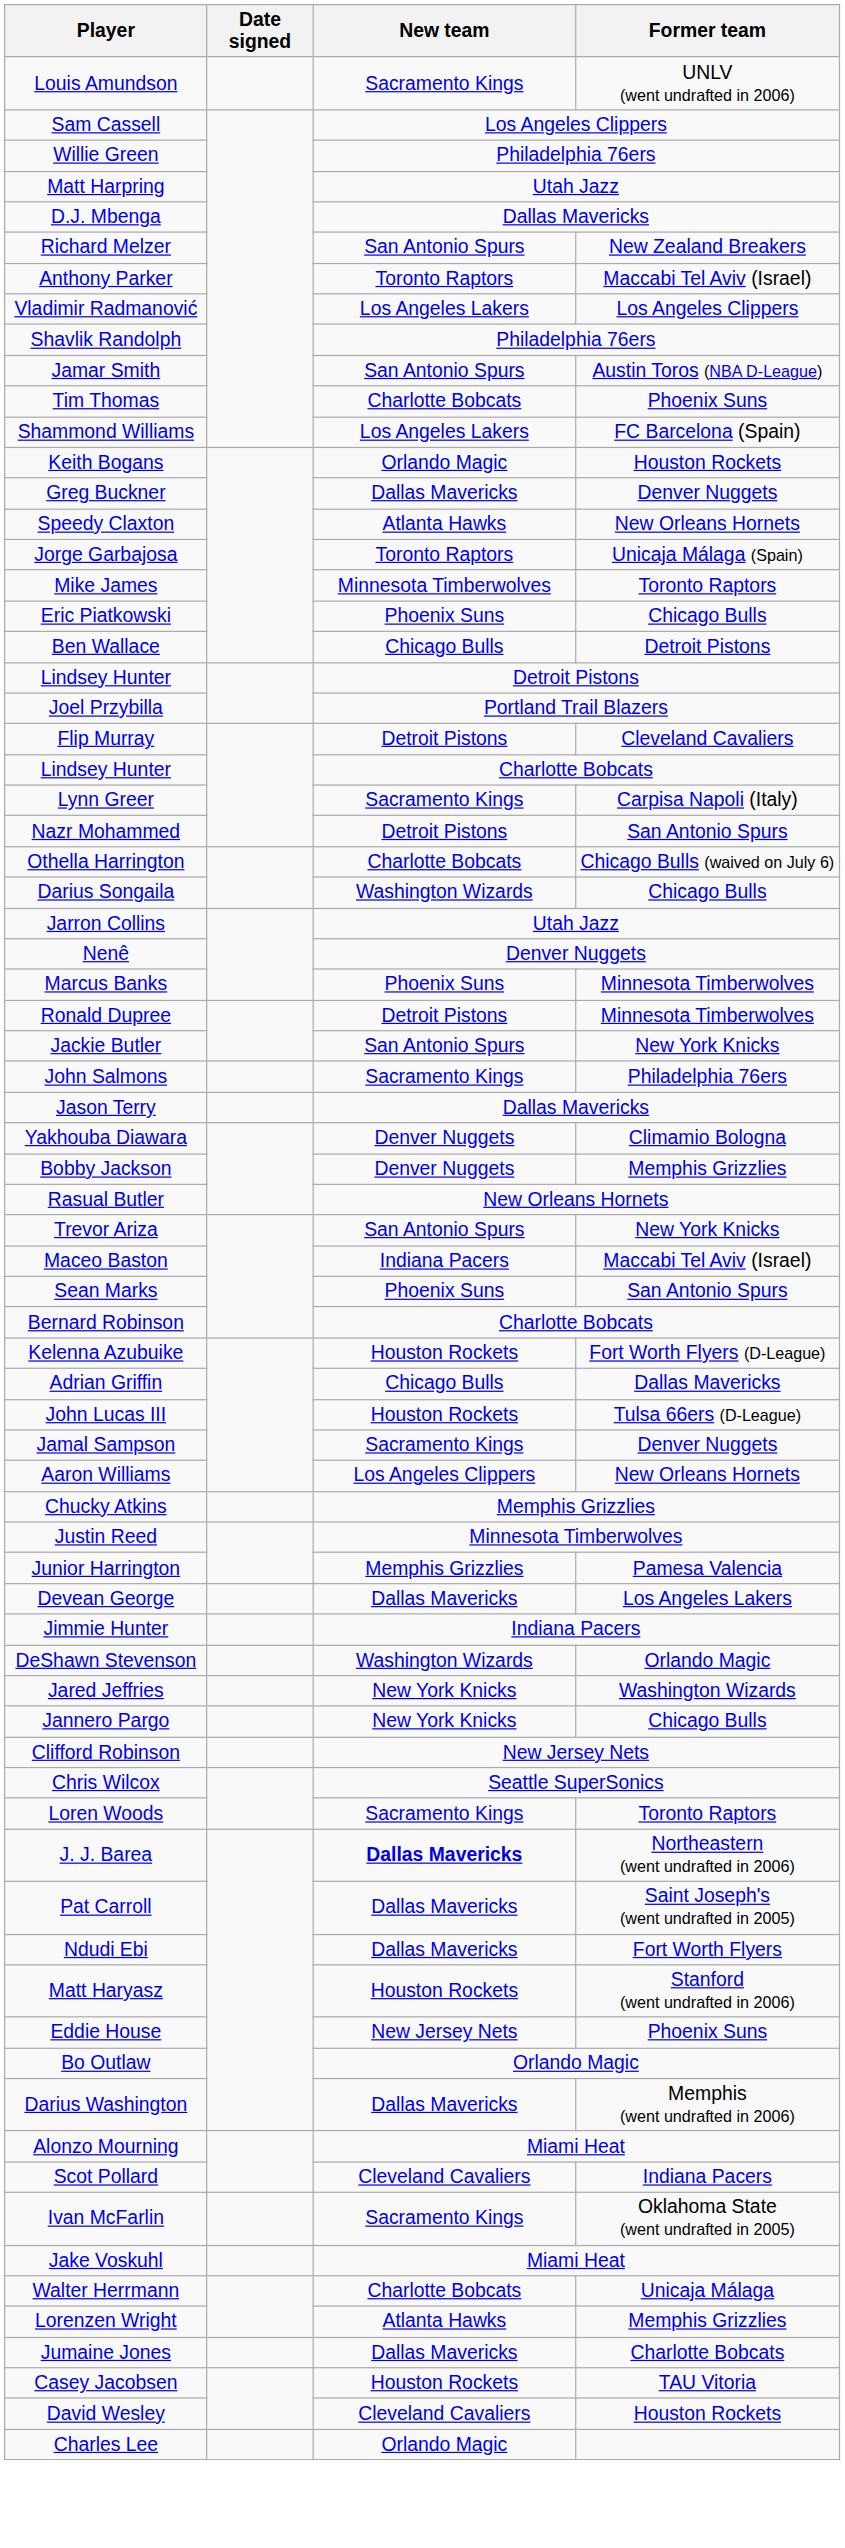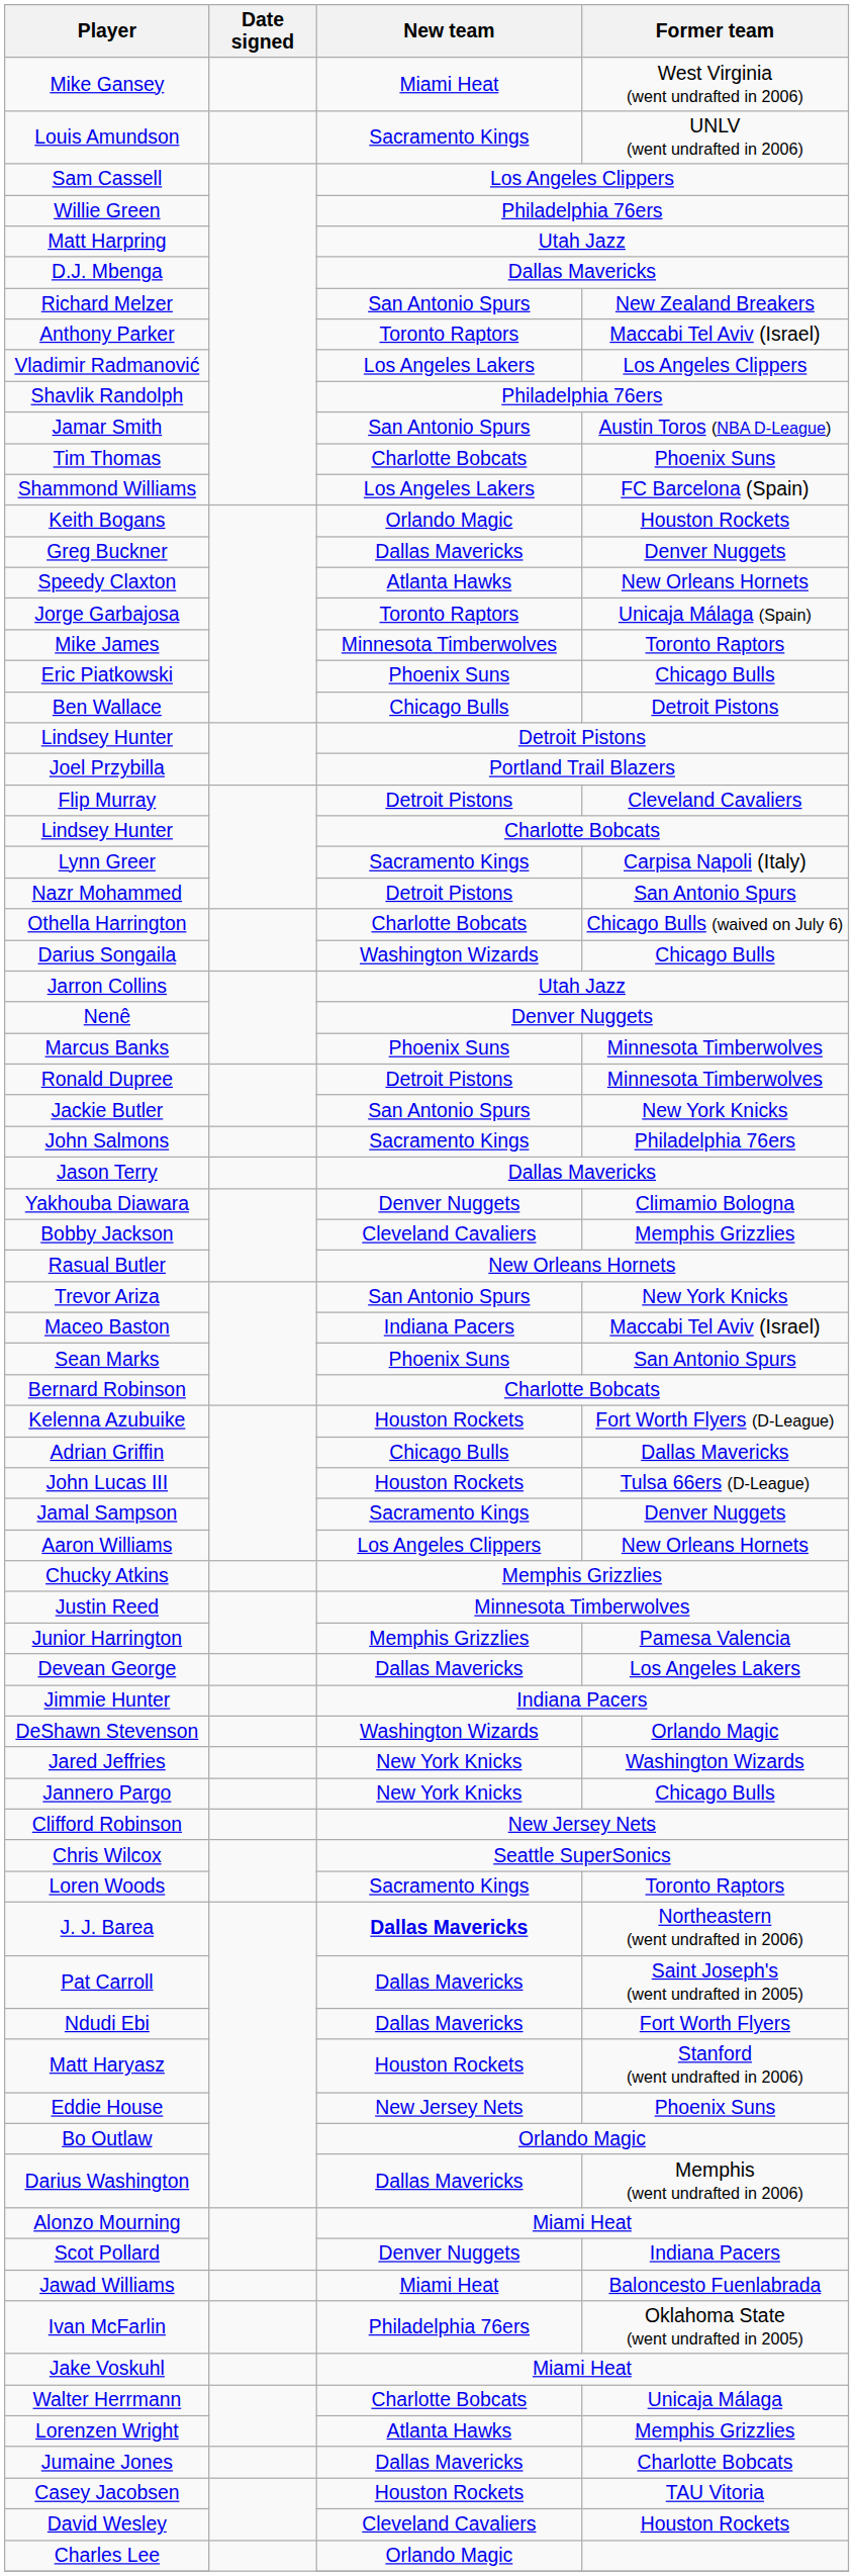 <table class="wikitable sortable" style="text-align:center">
 <tr>
 <th style="width:160px">Player</th>
 <th style="width:80px">Date signed</th>
 <th style="width:210px">New team</th>
 <th style="width:210px">Former team</th>
+</tr>
+<tr>
+<td><a href='#'>Mike Gansey</a></td>
+<td></td>
+<td><a href='#'>Miami Heat</a></td>
+<td>West Virginia<br><small>(went undrafted in 2006)</small></td>
 </tr>
 <tr>
 <td><a href='#'>Louis Amundson</a></td>
 <td></td>
 <td><a href='#'>Sacramento Kings</a></td>
 <td>UNLV<br><small>(went undrafted in 2006)</small></td>
 </tr>
 <tr>
 <td><a href='#'>Sam Cassell</a></td>
 <td rowspan="11"></td>
 <td colspan="2" align=center><a href='#'>Los Angeles Clippers</a></td>
 </tr>
 <tr>
 <td><a href='#'>Willie Green</a></td>
 <td colspan="2" align=center><a href='#'>Philadelphia 76ers</a></td>
 </tr>
 <tr>
 <td><a href='#'>Matt Harpring</a></td>
 <td colspan="2" align=center><a href='#'>Utah Jazz</a></td>
 </tr>
 <tr>
 <td><a href='#'>D.J. Mbenga</a></td>
 <td colspan="2" align=center><a href='#'>Dallas Mavericks</a></td>
 </tr>
 <tr>
 <td><a href='#'>Richard Melzer</a></td>
 <td><a href='#'>San Antonio Spurs</a></td>
 <td><a href='#'>New Zealand Breakers</a></td>
 </tr>
 <tr>
 <td><a href='#'>Anthony Parker</a></td>
 <td><a href='#'>Toronto Raptors</a></td>
 <td><a href='#'>Maccabi Tel Aviv</a> (Israel)</td>
 </tr>
 <tr>
 <td><a href='#'>Vladimir Radmanović</a></td>
 <td><a href='#'>Los Angeles Lakers</a></td>
 <td><a href='#'>Los Angeles Clippers</a></td>
 </tr>
 <tr>
 <td><a href='#'>Shavlik Randolph</a></td>
 <td colspan="2" align=center><a href='#'>Philadelphia 76ers</a></td>
 </tr>
 <tr>
 <td><a href='#'>Jamar Smith</a></td>
 <td><a href='#'>San Antonio Spurs</a></td>
 <td><a href='#'>Austin Toros</a> <small>(<a href='#'>NBA D-League</a>)</small></td>
 </tr>
 <tr>
 <td><a href='#'>Tim Thomas</a></td>
 <td><a href='#'>Charlotte Bobcats</a></td>
 <td><a href='#'>Phoenix Suns</a></td>
 </tr>
 <tr>
 <td><a href='#'>Shammond Williams</a></td>
 <td><a href='#'>Los Angeles Lakers</a></td>
 <td><a href='#'>FC Barcelona</a> (Spain)</td>
 </tr>
 <tr>
 <td><a href='#'>Keith Bogans</a></td>
 <td rowspan="7"></td>
 <td><a href='#'>Orlando Magic</a></td>
 <td><a href='#'>Houston Rockets</a></td>
 </tr>
 <tr>
 <td><a href='#'>Greg Buckner</a></td>
 <td><a href='#'>Dallas Mavericks</a></td>
 <td><a href='#'>Denver Nuggets</a></td>
 </tr>
 <tr>
 <td><a href='#'>Speedy Claxton</a></td>
 <td><a href='#'>Atlanta Hawks</a></td>
 <td><a href='#'>New Orleans Hornets</a></td>
 </tr>
 <tr>
 <td><a href='#'>Jorge Garbajosa</a></td>
 <td><a href='#'>Toronto Raptors</a></td>
 <td><a href='#'>Unicaja Málaga</a> <small>(Spain)</small></td>
 </tr>
 <tr>
 <td><a href='#'>Mike James</a></td>
 <td><a href='#'>Minnesota Timberwolves</a></td>
 <td><a href='#'>Toronto Raptors</a></td>
 </tr>
 <tr>
 <td><a href='#'>Eric Piatkowski</a></td>
 <td><a href='#'>Phoenix Suns</a></td>
 <td><a href='#'>Chicago Bulls</a></td>
 </tr>
 <tr>
 <td><a href='#'>Ben Wallace</a></td>
 <td><a href='#'>Chicago Bulls</a></td>
 <td><a href='#'>Detroit Pistons</a></td>
 </tr>
 <tr>
 <td><a href='#'>Lindsey Hunter</a></td>
 <td rowspan="2"></td>
 <td colspan="2" align=center><a href='#'>Detroit Pistons</a></td>
 </tr>
 <tr>
 <td><a href='#'>Joel Przybilla</a></td>
 <td colspan="2" align=center><a href='#'>Portland Trail Blazers</a></td>
 </tr>
 <tr>
 <td><a href='#'>Flip Murray</a></td>
 <td rowspan="4"></td>
 <td><a href='#'>Detroit Pistons</a></td>
 <td><a href='#'>Cleveland Cavaliers</a></td>
 </tr>
 <tr>
 <td><a href='#'>Lindsey Hunter</a></td>
 <td colspan="2" align=center><a href='#'>Charlotte Bobcats</a></td>
 </tr>
 <tr>
 <td><a href='#'>Lynn Greer</a></td>
 <td><a href='#'>Sacramento Kings</a></td>
 <td><a href='#'>Carpisa Napoli</a> (Italy)</td>
 </tr>
 <tr>
 <td><a href='#'>Nazr Mohammed</a></td>
 <td><a href='#'>Detroit Pistons</a></td>
 <td><a href='#'>San Antonio Spurs</a></td>
 </tr>
 <tr>
 <td><a href='#'>Othella Harrington</a></td>
 <td rowspan="2"></td>
 <td><a href='#'>Charlotte Bobcats</a></td>
 <td><a href='#'>Chicago Bulls</a> <small>(waived on July 6)</small></td>
 </tr>
 <tr>
 <td><a href='#'>Darius Songaila</a></td>
 <td><a href='#'>Washington Wizards</a></td>
 <td><a href='#'>Chicago Bulls</a></td>
 </tr>
 <tr>
 <td><a href='#'>Jarron Collins</a></td>
 <td rowspan="3"></td>
 <td colspan="2" align=center><a href='#'>Utah Jazz</a></td>
 </tr>
 <tr>
 <td><a href='#'>Nenê</a></td>
 <td colspan="2" align=center><a href='#'>Denver Nuggets</a></td>
 </tr>
 <tr>
 <td><a href='#'>Marcus Banks</a></td>
 <td><a href='#'>Phoenix Suns</a></td>
 <td><a href='#'>Minnesota Timberwolves</a></td>
 </tr>
 <tr>
 <td><a href='#'>Ronald Dupree</a></td>
 <td rowspan="2"></td>
 <td><a href='#'>Detroit Pistons</a></td>
 <td><a href='#'>Minnesota Timberwolves</a></td>
 </tr>
 <tr>
 <td><a href='#'>Jackie Butler</a></td>
 <td><a href='#'>San Antonio Spurs</a></td>
 <td><a href='#'>New York Knicks</a></td>
 </tr>
 <tr>
 <td><a href='#'>John Salmons</a></td>
 <td></td>
 <td><a href='#'>Sacramento Kings</a></td>
 <td><a href='#'>Philadelphia 76ers</a></td>
 </tr>
 <tr>
 <td><a href='#'>Jason Terry</a></td>
 <td></td>
 <td colspan="2" align=center><a href='#'>Dallas Mavericks</a></td>
 </tr>
 <tr>
 <td><a href='#'>Yakhouba Diawara</a></td>
 <td rowspan="3"></td>
 <td><a href='#'>Denver Nuggets</a></td>
 <td><a href='#'>Climamio Bologna</a></td>
 </tr>
 <tr>
 <td><a href='#'>Bobby Jackson</a></td>
-<td><a href='#'>Denver Nuggets</a></td>
+<td><a href='#'>Cleveland Cavaliers</a></td>
 <td><a href='#'>Memphis Grizzlies</a></td>
 </tr>
 <tr>
 <td><a href='#'>Rasual Butler</a></td>
 <td colspan="2" align=center><a href='#'>New Orleans Hornets</a></td>
 </tr>
 <tr>
 <td><a href='#'>Trevor Ariza</a></td>
 <td rowspan="4"></td>
 <td><a href='#'>San Antonio Spurs</a></td>
 <td><a href='#'>New York Knicks</a></td>
 </tr>
 <tr>
 <td><a href='#'>Maceo Baston</a></td>
 <td><a href='#'>Indiana Pacers</a></td>
 <td><a href='#'>Maccabi Tel Aviv</a> (Israel)</td>
 </tr>
 <tr>
 <td><a href='#'>Sean Marks</a></td>
 <td><a href='#'>Phoenix Suns</a></td>
 <td><a href='#'>San Antonio Spurs</a></td>
 </tr>
 <tr>
 <td><a href='#'>Bernard Robinson</a></td>
 <td colspan="2" align=center><a href='#'>Charlotte Bobcats</a></td>
 </tr>
 <tr>
 <td><a href='#'>Kelenna Azubuike</a></td>
 <td rowspan="5"></td>
 <td><a href='#'>Houston Rockets</a></td>
 <td><a href='#'>Fort Worth Flyers</a> <small>(D-League)</small></td>
 </tr>
 <tr>
 <td><a href='#'>Adrian Griffin</a></td>
 <td><a href='#'>Chicago Bulls</a></td>
 <td><a href='#'>Dallas Mavericks</a></td>
 </tr>
 <tr>
 <td><a href='#'>John Lucas III</a></td>
 <td><a href='#'>Houston Rockets</a></td>
 <td><a href='#'>Tulsa 66ers</a> <small>(D-League)</small></td>
 </tr>
 <tr>
 <td><a href='#'>Jamal Sampson</a></td>
 <td><a href='#'>Sacramento Kings</a></td>
 <td><a href='#'>Denver Nuggets</a></td>
 </tr>
 <tr>
 <td><a href='#'>Aaron Williams</a></td>
 <td><a href='#'>Los Angeles Clippers</a></td>
 <td><a href='#'>New Orleans Hornets</a></td>
 </tr>
 <tr>
 <td><a href='#'>Chucky Atkins</a></td>
 <td></td>
 <td colspan="2" align=center><a href='#'>Memphis Grizzlies</a></td>
 </tr>
 <tr>
 <td><a href='#'>Justin Reed</a></td>
 <td rowspan="2"></td>
 <td colspan="2" align=center><a href='#'>Minnesota Timberwolves</a></td>
 </tr>
 <tr>
 <td><a href='#'>Junior Harrington</a></td>
 <td><a href='#'>Memphis Grizzlies</a></td>
 <td><a href='#'>Pamesa Valencia</a></td>
 </tr>
 <tr>
 <td><a href='#'>Devean George</a></td>
 <td></td>
 <td><a href='#'>Dallas Mavericks</a></td>
 <td><a href='#'>Los Angeles Lakers</a></td>
 </tr>
 <tr>
 <td><a href='#'>Jimmie Hunter</a></td>
 <td></td>
 <td colspan="2" align=center><a href='#'>Indiana Pacers</a></td>
 </tr>
 <tr>
 <td><a href='#'>DeShawn Stevenson</a></td>
 <td></td>
 <td><a href='#'>Washington Wizards</a></td>
 <td><a href='#'>Orlando Magic</a></td>
 </tr>
 <tr>
 <td><a href='#'>Jared Jeffries</a></td>
 <td></td>
 <td><a href='#'>New York Knicks</a></td>
 <td><a href='#'>Washington Wizards</a></td>
 </tr>
 <tr>
 <td><a href='#'>Jannero Pargo</a></td>
 <td></td>
 <td><a href='#'>New York Knicks</a></td>
 <td><a href='#'>Chicago Bulls</a></td>
 </tr>
 <tr>
 <td><a href='#'>Clifford Robinson</a></td>
 <td></td>
 <td colspan="2" align=center><a href='#'>New Jersey Nets</a></td>
 </tr>
 <tr>
 <td><a href='#'>Chris Wilcox</a></td>
 <td rowspan="2"></td>
 <td colspan="2" align=center><a href='#'>Seattle SuperSonics</a></td>
 </tr>
 <tr>
 <td><a href='#'>Loren Woods</a></td>
 <td><a href='#'>Sacramento Kings</a></td>
 <td><a href='#'>Toronto Raptors</a></td>
 </tr>
 <tr>
 <td><a href='#'>J. J. Barea</a></td>
 <td rowspan="7"></td>
 <td><strong><a href='#'>Dallas Mavericks</a></strong></td>
 <td><a href='#'>Northeastern</a><br><small>(went undrafted in 2006)</small></td>
 </tr>
 <tr>
 <td><a href='#'>Pat Carroll</a></td>
 <td><a href='#'>Dallas Mavericks</a></td>
 <td><a href='#'>Saint Joseph's</a><br><small>(went undrafted in 2005)</small></td>
 </tr>
 <tr>
 <td><a href='#'>Ndudi Ebi</a></td>
 <td><a href='#'>Dallas Mavericks</a></td>
 <td><a href='#'>Fort Worth Flyers</a></td>
 </tr>
 <tr>
 <td><a href='#'>Matt Haryasz</a></td>
 <td><a href='#'>Houston Rockets</a></td>
 <td><a href='#'>Stanford</a><br><small>(went undrafted in 2006)</small></td>
 </tr>
 <tr>
 <td><a href='#'>Eddie House</a></td>
 <td><a href='#'>New Jersey Nets</a></td>
 <td><a href='#'>Phoenix Suns</a></td>
 </tr>
 <tr>
 <td><a href='#'>Bo Outlaw</a></td>
 <td colspan="2" align=center><a href='#'>Orlando Magic</a></td>
 </tr>
 <tr>
 <td><a href='#'>Darius Washington</a></td>
 <td><a href='#'>Dallas Mavericks</a></td>
 <td>Memphis<br><small>(went undrafted in 2006)</small></td>
 </tr>
 <tr>
 <td><a href='#'>Alonzo Mourning</a></td>
 <td rowspan="2"></td>
 <td colspan="2" align=center><a href='#'>Miami Heat</a></td>
 </tr>
 <tr>
 <td><a href='#'>Scot Pollard</a></td>
-<td><a href='#'>Cleveland Cavaliers</a></td>
+<td><a href='#'>Denver Nuggets</a></td>
 <td><a href='#'>Indiana Pacers</a></td>
+</tr>
+<tr>
+<td><a href='#'>Jawad Williams</a></td>
+<td></td>
+<td><a href='#'>Miami Heat</a></td>
+<td><a href='#'>Baloncesto Fuenlabrada</a></td>
 </tr>
 <tr>
 <td><a href='#'>Ivan McFarlin</a></td>
 <td></td>
-<td><a href='#'>Sacramento Kings</a></td>
+<td><a href='#'>Philadelphia 76ers</a></td>
 <td>Oklahoma State<br><small>(went undrafted in 2005)</small></td>
 </tr>
 <tr>
 <td><a href='#'>Jake Voskuhl</a></td>
 <td></td>
 <td colspan="2" align=center><a href='#'>Miami Heat</a></td>
 </tr>
 <tr>
 <td><a href='#'>Walter Herrmann</a></td>
 <td rowspan="2"></td>
 <td><a href='#'>Charlotte Bobcats</a></td>
 <td><a href='#'>Unicaja Málaga</a></td>
 </tr>
 <tr>
 <td><a href='#'>Lorenzen Wright</a></td>
 <td><a href='#'>Atlanta Hawks</a></td>
 <td><a href='#'>Memphis Grizzlies</a></td>
 </tr>
 <tr>
 <td><a href='#'>Jumaine Jones</a></td>
 <td></td>
 <td><a href='#'>Dallas Mavericks</a></td>
 <td><a href='#'>Charlotte Bobcats</a></td>
 </tr>
 <tr>
 <td><a href='#'>Casey Jacobsen</a></td>
 <td rowspan="2"></td>
 <td><a href='#'>Houston Rockets</a></td>
 <td><a href='#'>TAU Vitoria</a></td>
 </tr>
 <tr>
 <td><a href='#'>David Wesley</a></td>
 <td><a href='#'>Cleveland Cavaliers</a></td>
 <td><a href='#'>Houston Rockets</a></td>
 </tr>
 <tr>
 <td><a href='#'>Charles Lee</a></td>
 <td rowspan="3"></td>
 <td><a href='#'>Orlando Magic</a></td>
 <td></td>
 </tr>
 <tr>
 </tr>
 </table>
